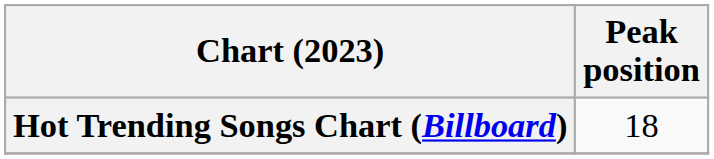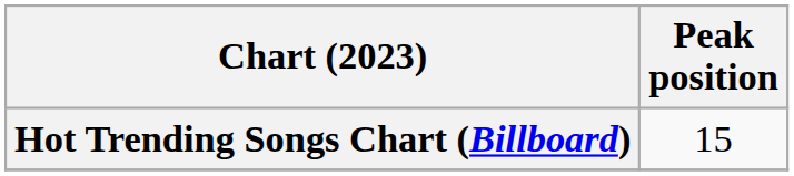 <table class="wikitable sortable plainrowheaders">
 <tr>
 <th scope="col">Chart (2023)</th>
 <th scope="col">Peak<br>position</th>
 </tr>
 <tr>
 <th scope="row">Hot Trending Songs Chart (<em><a href='#'>Billboard</a></em>)</th>
-<td align="center">18</td>
+<td align="center">15</td>
 </tr>
 <tr>
 </tr>
 </table>
